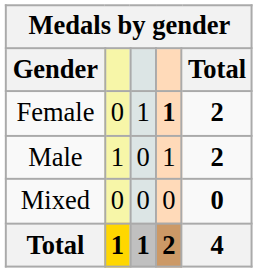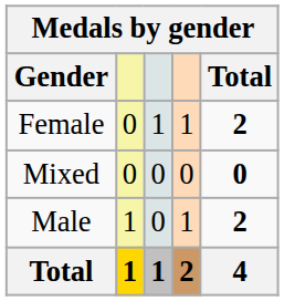 <table class=wikitable style=font-size:85%;float:right;text-align:center>
 <tr>
 <th colspan=5>Medals by gender</th>
 </tr>
 <tr>
 <th>Gender</th>
 <td bgcolor=F7F6A8></td>
 <td bgcolor=DCE5E5></td>
 <td bgcolor=FFDAB9></td>
 <th>Total</th>
 </tr>
 <tr>
 <td>Female</td>
 <td bgcolor=F7F6A8>0</td>
 <td bgcolor=DCE5E5>1</td>
-<td bgcolor=FFDAB9><strong>1</strong></td>
-<td><strong>2</strong></td>
-</tr>
-<tr>
-<td>Male</td>
-<td bgcolor=F7F6A8>1</td>
-<td bgcolor=DCE5E5>0</td>
 <td bgcolor=FFDAB9>1</td>
 <td><strong>2</strong></td>
 </tr>
 <tr>
 <td>Mixed</td>
 <td bgcolor=F7F6A8>0</td>
 <td bgcolor=DCE5E5>0</td>
 <td bgcolor=FFDAB9>0</td>
 <td><strong>0</strong></td>
 </tr>
 <tr>
+<td>Male</td>
+<td bgcolor=F7F6A8>1</td>
+<td bgcolor=DCE5E5>0</td>
+<td bgcolor=FFDAB9>1</td>
+<td><strong>2</strong></td>
+</tr>
+<tr>
 <th>Total</th>
 <th style=background:gold>1</th>
 <th style=background:silver>1</th>
 <th style=background:#c96>2</th>
 <th>4</th>
 </tr>
 </table>
